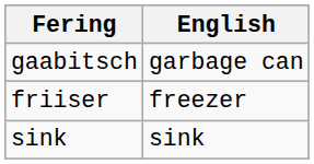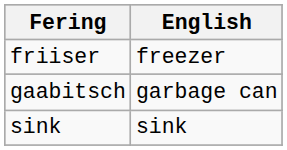 <table class="wikitable">
 <tr>
 <th>Fering</th>
 <th>English</th>
 </tr>
 <tr>
+<td>friiser</td>
+<td>freezer</td>
+</tr>
+<tr>
 <td>gaabitsch</td>
 <td>garbage can</td>
-</tr>
-<tr>
-<td>friiser</td>
-<td>freezer</td>
 </tr>
 <tr>
 <td>sink</td>
 <td>sink</td>
 </tr>
 </table>
